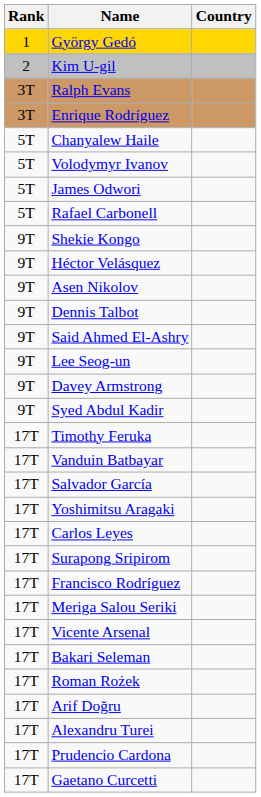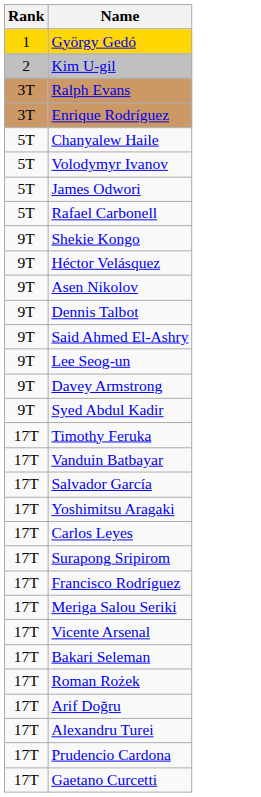 <table class="wikitable sortable" style="text-align:center">
 <tr>
 <th>Rank</th>
 <th>Name</th>
-<th>Country</th>
 </tr>
 <tr bgcolor=gold>
 <td>1</td>
 <td align="left"><a href='#'>György Gedó</a></td>
-<td align="left"></td>
 </tr>
 <tr bgcolor=silver>
 <td>2</td>
 <td align="left"><a href='#'>Kim U-gil</a></td>
-<td align="left"></td>
 </tr>
 <tr bgcolor=#CC9966>
 <td>3T</td>
 <td align="left"><a href='#'>Ralph Evans</a></td>
-<td align="left"></td>
 </tr>
 <tr bgcolor=#CC9966>
 <td>3T</td>
 <td align="left"><a href='#'>Enrique Rodríguez</a></td>
-<td align="left"></td>
 </tr>
 <tr>
 <td>5T</td>
 <td align="left"><a href='#'>Chanyalew Haile</a></td>
-<td align="left"></td>
 </tr>
 <tr>
 <td>5T</td>
 <td align="left"><a href='#'>Volodymyr Ivanov</a></td>
-<td align="left"></td>
 </tr>
 <tr>
 <td>5T</td>
 <td align="left"><a href='#'>James Odwori</a></td>
-<td align="left"></td>
 </tr>
 <tr>
 <td>5T</td>
 <td align="left"><a href='#'>Rafael Carbonell</a></td>
-<td align="left"></td>
 </tr>
 <tr>
 <td>9T</td>
 <td align="left"><a href='#'>Shekie Kongo</a></td>
-<td align="left"></td>
 </tr>
 <tr>
 <td>9T</td>
 <td align="left"><a href='#'>Héctor Velásquez</a></td>
-<td align="left"></td>
 </tr>
 <tr>
 <td>9T</td>
 <td align="left"><a href='#'>Asen Nikolov</a></td>
-<td align="left"></td>
 </tr>
 <tr>
 <td>9T</td>
 <td align="left"><a href='#'>Dennis Talbot</a></td>
-<td align="left"></td>
 </tr>
 <tr>
 <td>9T</td>
 <td align="left"><a href='#'>Said Ahmed El-Ashry</a></td>
-<td align="left"></td>
 </tr>
 <tr>
 <td>9T</td>
 <td align="left"><a href='#'>Lee Seog-un</a></td>
-<td align="left"></td>
 </tr>
 <tr>
 <td>9T</td>
 <td align="left"><a href='#'>Davey Armstrong</a></td>
-<td align="left"></td>
 </tr>
 <tr>
 <td>9T</td>
 <td align="left"><a href='#'>Syed Abdul Kadir</a></td>
-<td align="left"></td>
 </tr>
 <tr>
 <td>17T</td>
 <td align="left"><a href='#'>Timothy Feruka</a></td>
-<td align="left"></td>
 </tr>
 <tr>
 <td>17T</td>
 <td align="left"><a href='#'>Vanduin Batbayar</a></td>
-<td align="left"></td>
 </tr>
 <tr>
 <td>17T</td>
 <td align="left"><a href='#'>Salvador García</a></td>
-<td align="left"></td>
 </tr>
 <tr>
 <td>17T</td>
 <td align="left"><a href='#'>Yoshimitsu Aragaki</a></td>
-<td align="left"></td>
 </tr>
 <tr>
 <td>17T</td>
 <td align="left"><a href='#'>Carlos Leyes</a></td>
-<td align="left"></td>
 </tr>
 <tr>
 <td>17T</td>
 <td align="left"><a href='#'>Surapong Sripirom</a></td>
-<td align="left"></td>
 </tr>
 <tr>
 <td>17T</td>
 <td align="left"><a href='#'>Francisco Rodríguez</a></td>
-<td align="left"></td>
 </tr>
 <tr>
 <td>17T</td>
 <td align="left"><a href='#'>Meriga Salou Seriki</a></td>
-<td align="left"></td>
 </tr>
 <tr>
 <td>17T</td>
 <td align="left"><a href='#'>Vicente Arsenal</a></td>
-<td align="left"></td>
 </tr>
 <tr>
 <td>17T</td>
 <td align="left"><a href='#'>Bakari Seleman</a></td>
-<td align="left"></td>
 </tr>
 <tr>
 <td>17T</td>
 <td align="left"><a href='#'>Roman Rożek</a></td>
-<td align="left"></td>
 </tr>
 <tr>
 <td>17T</td>
 <td align="left"><a href='#'>Arif Doğru</a></td>
-<td align="left"></td>
 </tr>
 <tr>
 <td>17T</td>
 <td align="left"><a href='#'>Alexandru Turei</a></td>
-<td align="left"></td>
 </tr>
 <tr>
 <td>17T</td>
 <td align="left"><a href='#'>Prudencio Cardona</a></td>
-<td align="left"></td>
 </tr>
 <tr>
 <td>17T</td>
 <td align="left"><a href='#'>Gaetano Curcetti</a></td>
-<td align="left"></td>
 </tr>
 </table>
